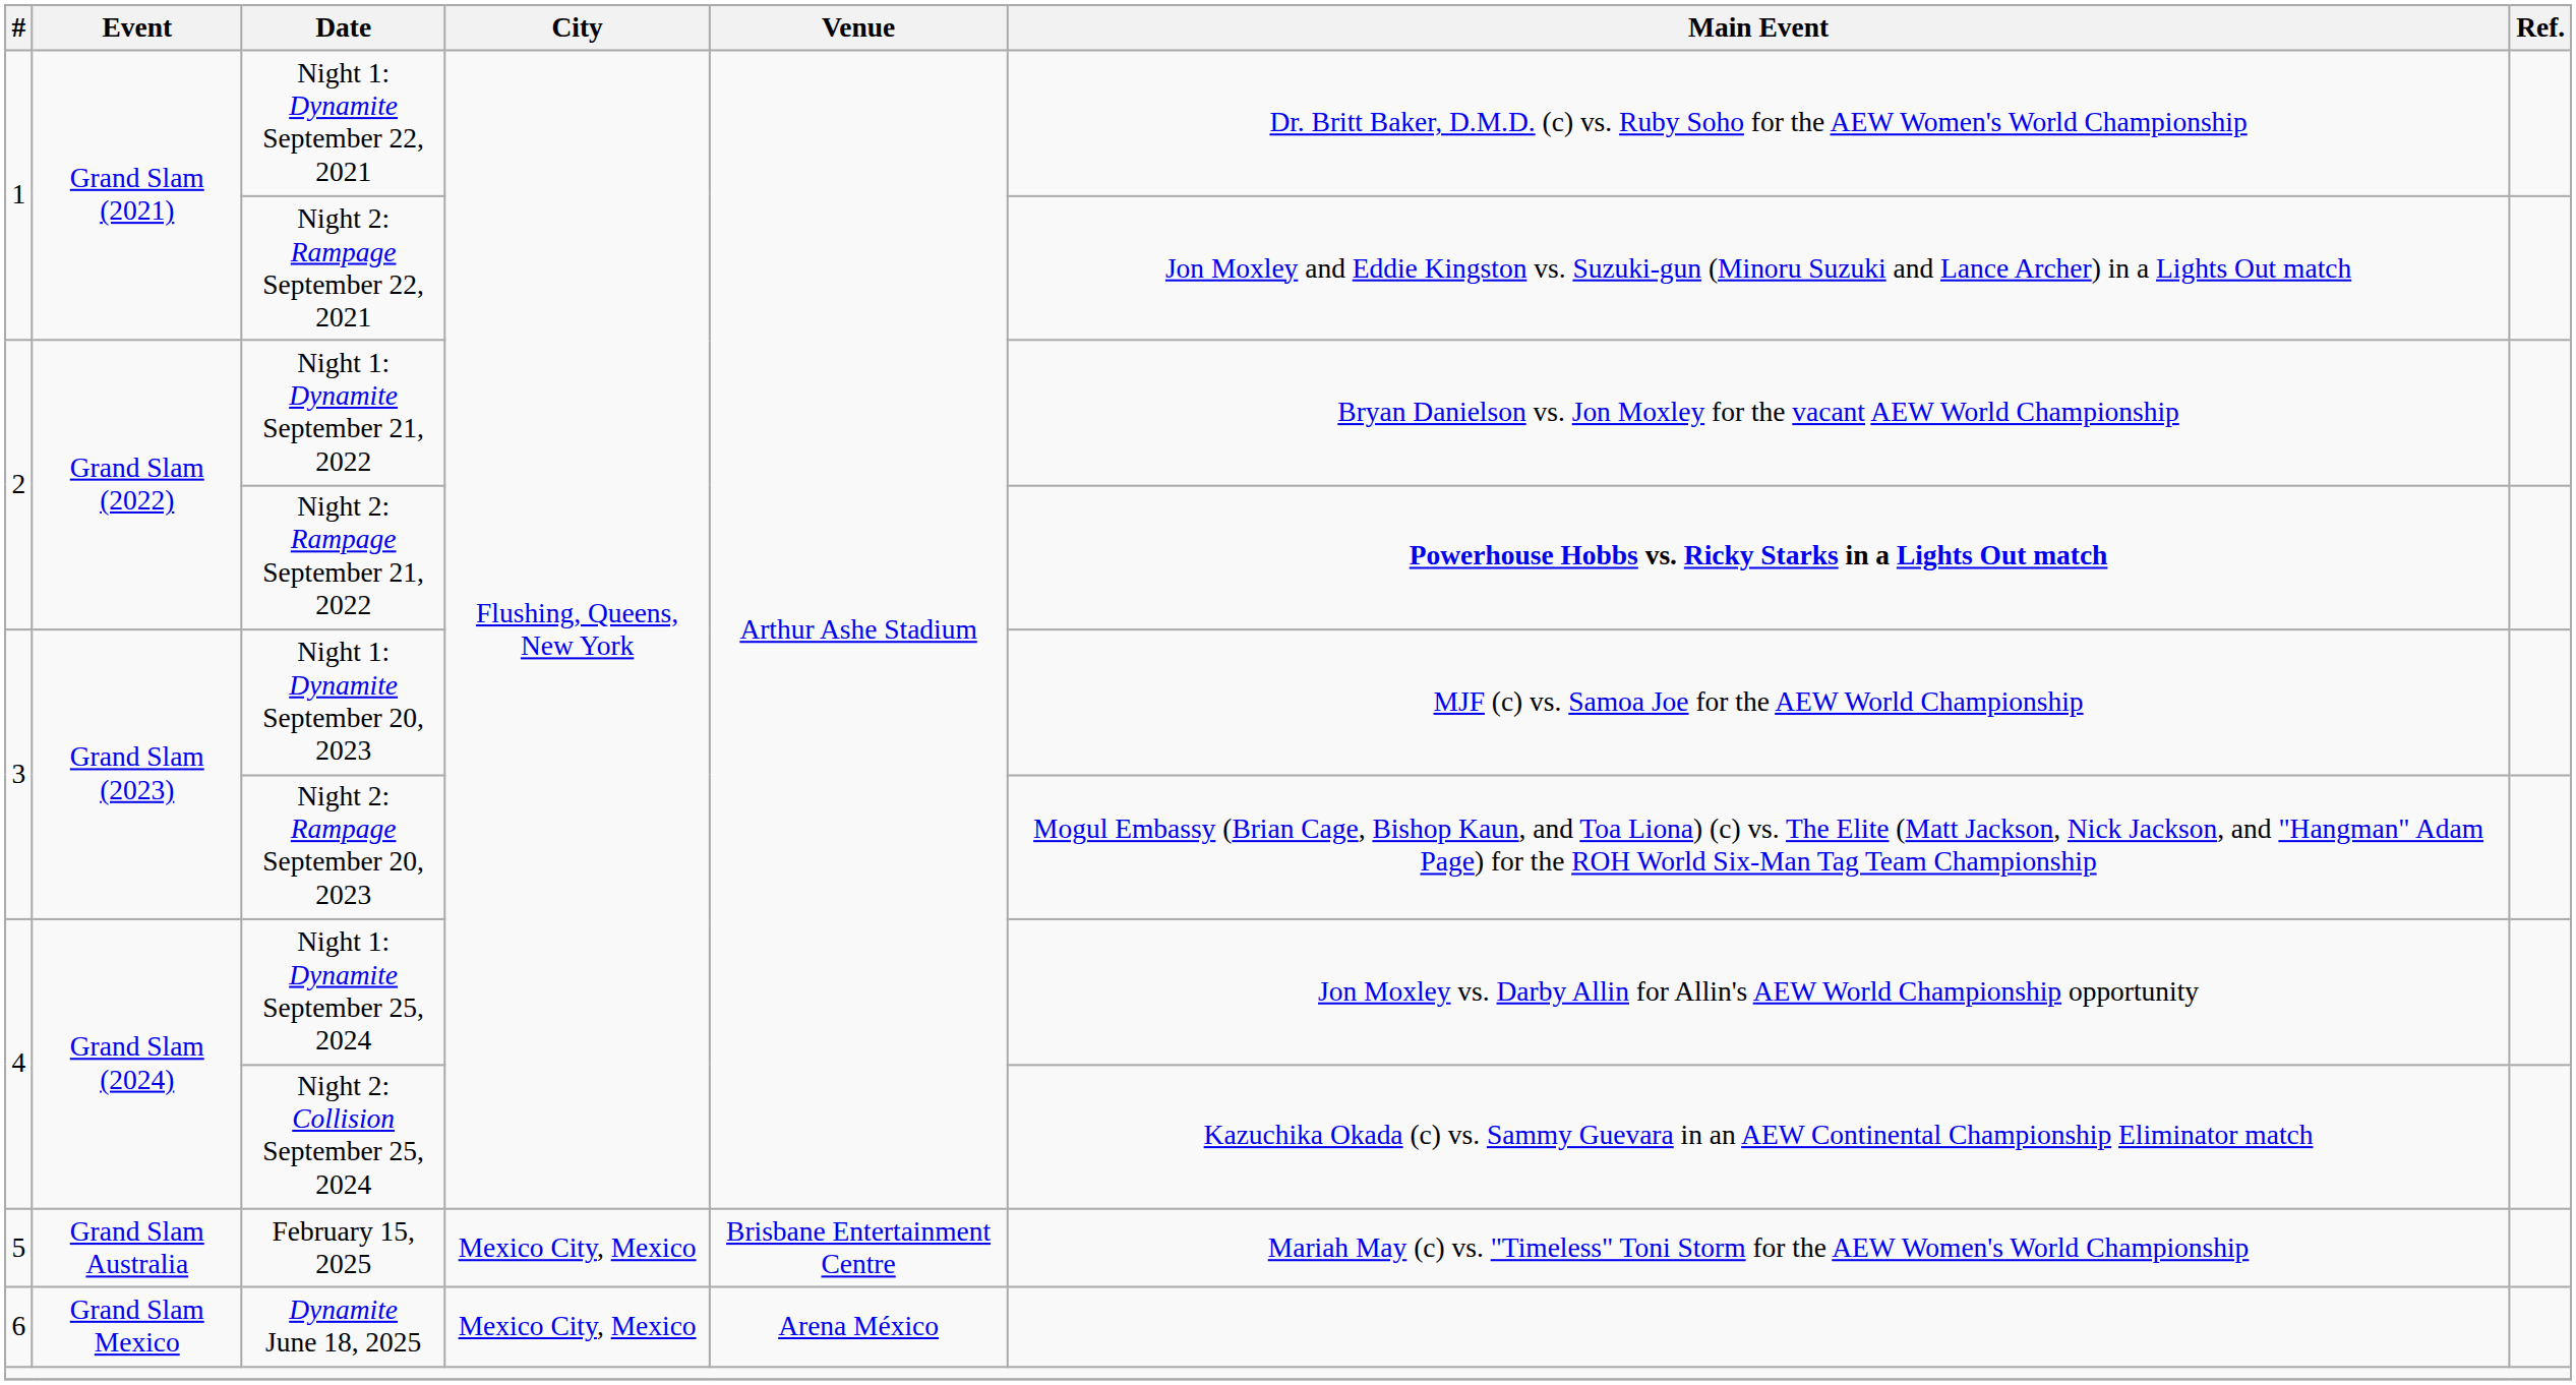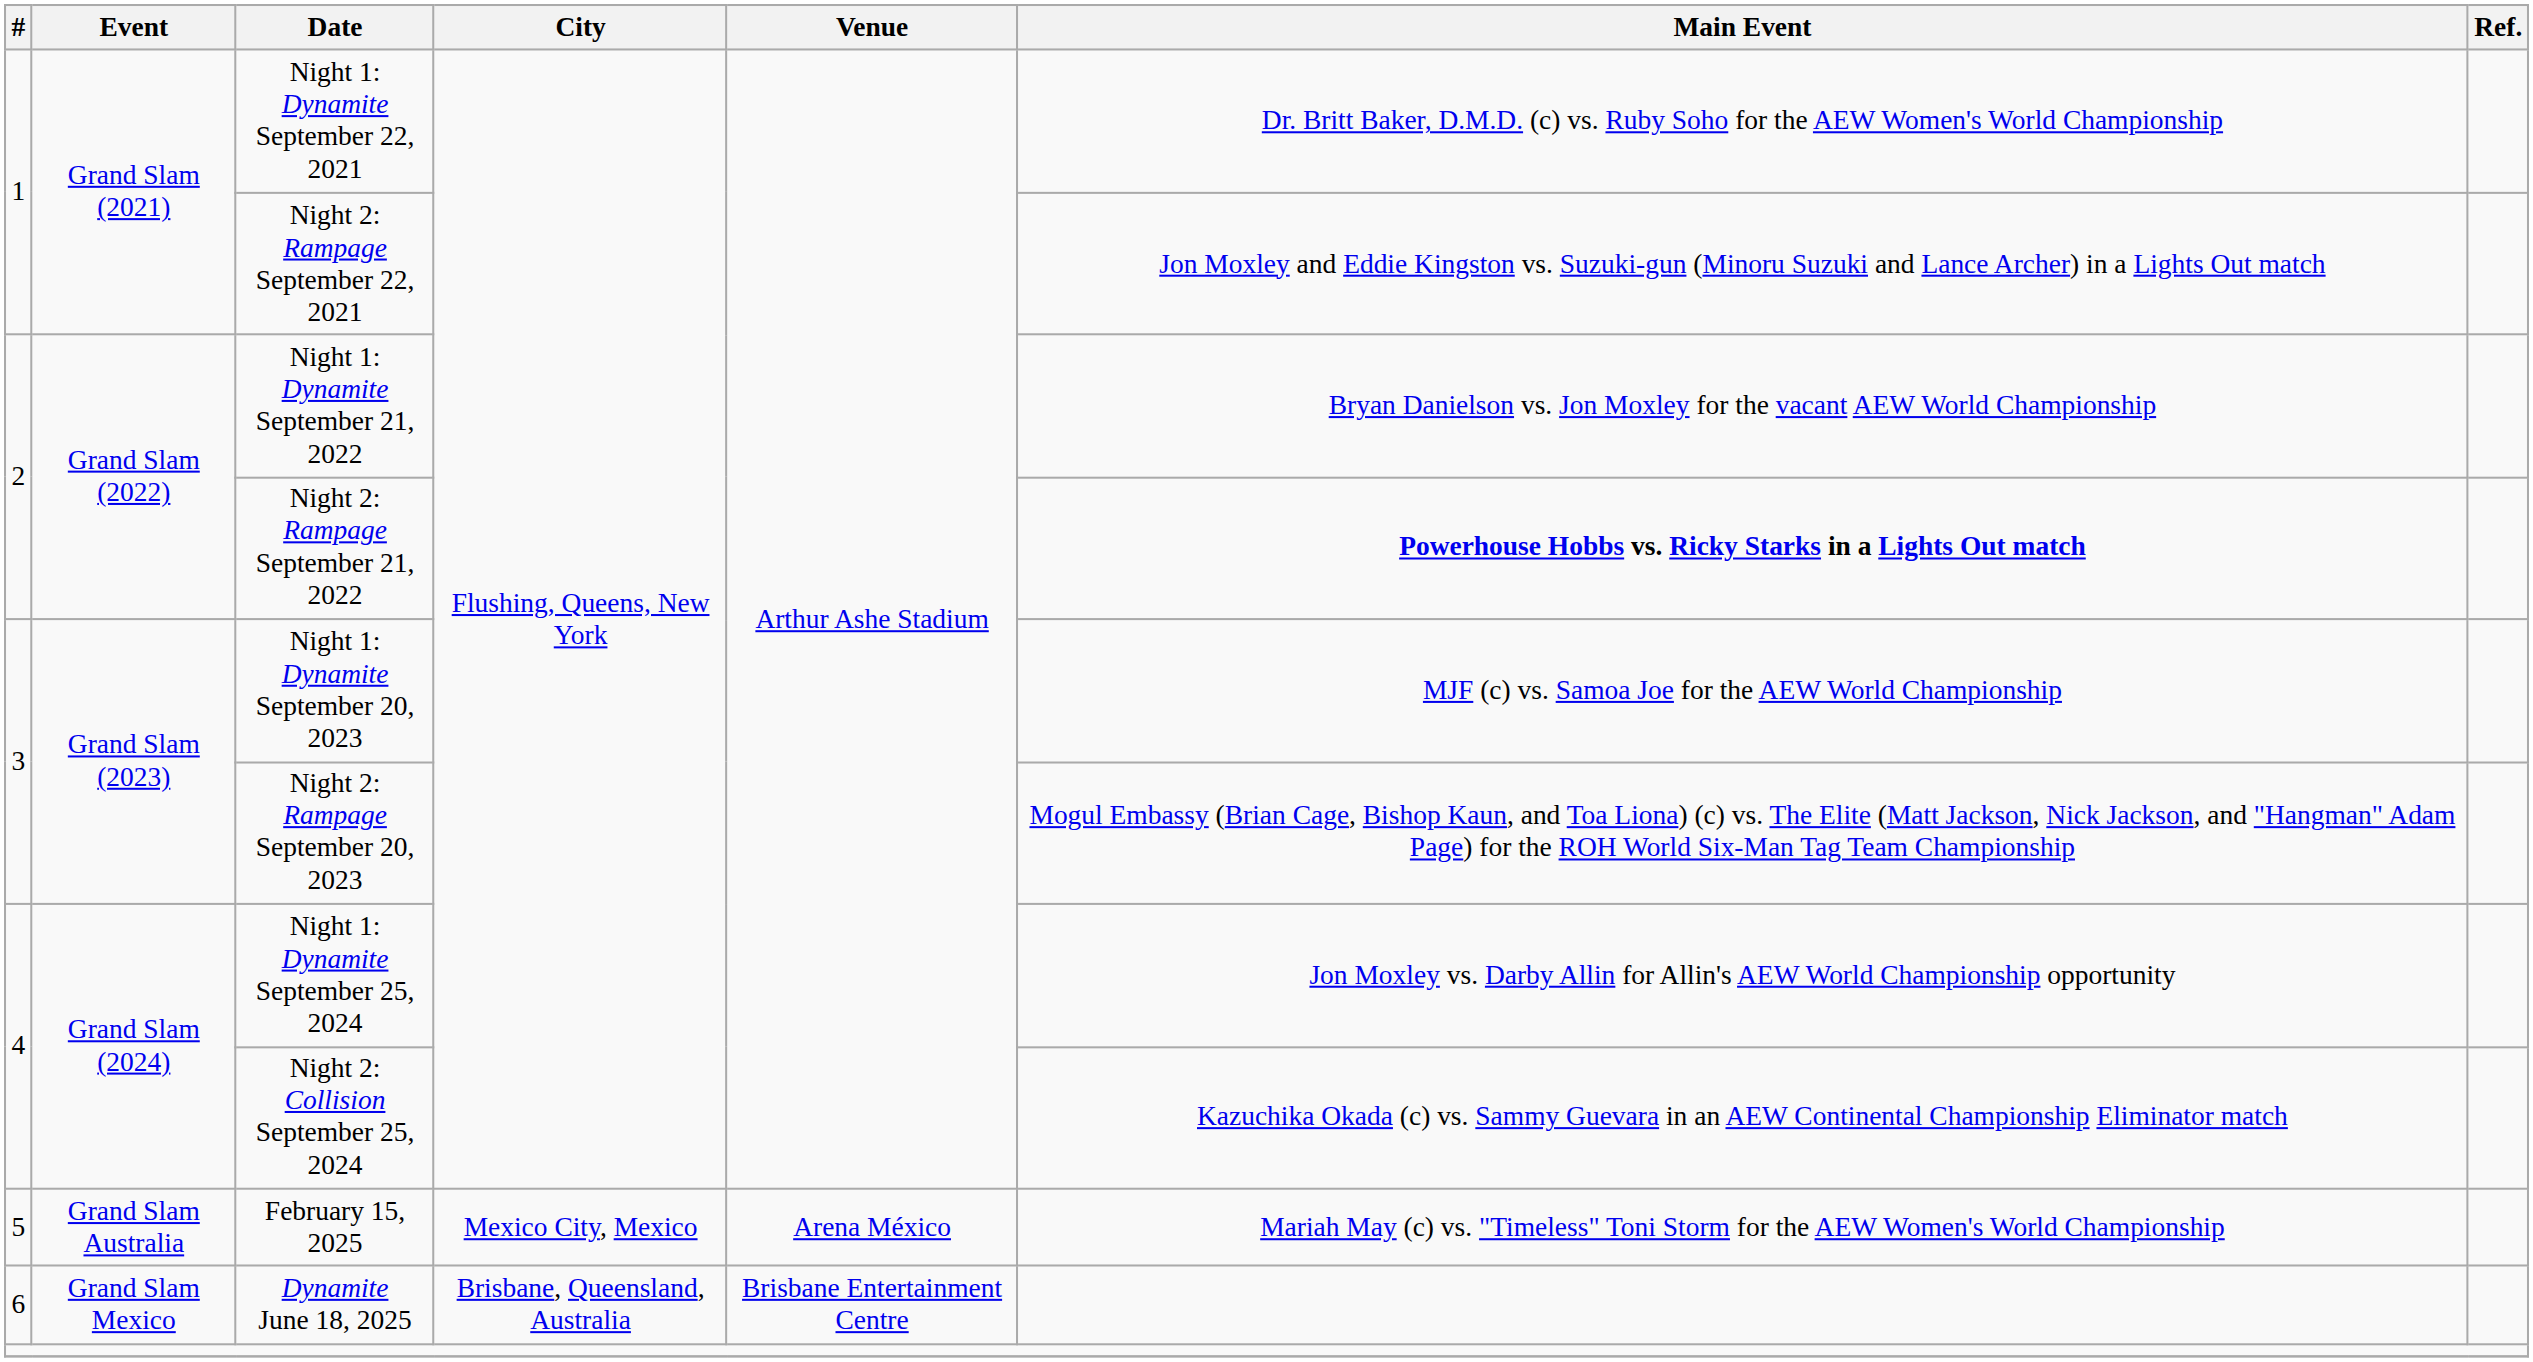 <table class="sortable wikitable succession-box" style="font-size:85%; text-align:center;">
 <tr>
 <th>#</th>
 <th>Event</th>
 <th>Date</th>
 <th>City</th>
 <th>Venue</th>
 <th>Main Event</th>
 <th>Ref.</th>
 </tr>
 <tr>
 <td rowspan=2>1</td>
 <td rowspan=2><a href='#'>Grand Slam (2021)</a></td>
 <td>Night 1:<br><em><a href='#'>Dynamite</a></em><br>September 22, 2021</td>
 <td rowspan=8><a href='#'>Flushing, Queens, New York</a></td>
 <td rowspan=8><a href='#'>Arthur Ashe Stadium</a></td>
 <td><a href='#'>Dr. Britt Baker, D.M.D.</a> (c) vs. <a href='#'>Ruby Soho</a> for the <a href='#'>AEW Women's World Championship</a></td>
 <td></td>
 </tr>
 <tr>
 <td>Night 2:<br><em><a href='#'>Rampage</a></em><br>September 22, 2021<br></td>
 <td><a href='#'>Jon Moxley</a> and <a href='#'>Eddie Kingston</a> vs. <a href='#'>Suzuki-gun</a> (<a href='#'>Minoru Suzuki</a> and <a href='#'>Lance Archer</a>) in a <a href='#'>Lights Out match</a></td>
 <td></td>
 </tr>
 <tr>
 <td rowspan=2>2</td>
 <td rowspan=2><a href='#'>Grand Slam (2022)</a></td>
 <td>Night 1:<br><em><a href='#'>Dynamite</a></em><br>September 21, 2022</td>
 <td><a href='#'>Bryan Danielson</a> vs. <a href='#'>Jon Moxley</a> for the <a href='#'>vacant</a> <a href='#'>AEW World Championship</a></td>
 <td></td>
 </tr>
 <tr>
 <td>Night 2:<br><em><a href='#'>Rampage</a></em><br>September 21, 2022<br></td>
 <td><strong><a href='#'>Powerhouse Hobbs</a> vs. <a href='#'>Ricky Starks</a> in a <a href='#'>Lights Out match</a></strong></td>
 <td></td>
 </tr>
 <tr>
 <td rowspan=2>3</td>
 <td rowspan=2><a href='#'>Grand Slam (2023)</a></td>
 <td>Night 1:<br><em><a href='#'>Dynamite</a></em><br>September 20, 2023</td>
 <td><a href='#'>MJF</a> (c) vs. <a href='#'>Samoa Joe</a> for the <a href='#'>AEW World Championship</a></td>
 <td></td>
 </tr>
 <tr>
 <td>Night 2:<br><em><a href='#'>Rampage</a></em><br>September 20, 2023<br></td>
 <td><a href='#'>Mogul Embassy</a> (<a href='#'>Brian Cage</a>, <a href='#'>Bishop Kaun</a>, and <a href='#'>Toa Liona</a>) (c) vs. <a href='#'>The Elite</a> (<a href='#'>Matt Jackson</a>, <a href='#'>Nick Jackson</a>, and <a href='#'>"Hangman" Adam Page</a>)   for the <a href='#'>ROH World Six-Man Tag Team Championship</a></td>
 <td></td>
 </tr>
 <tr>
 <td rowspan=2>4</td>
 <td rowspan=2><a href='#'>Grand Slam (2024)</a></td>
 <td>Night 1:<br><em><a href='#'>Dynamite</a></em><br>September 25, 2024</td>
 <td><a href='#'>Jon Moxley</a> vs. <a href='#'>Darby Allin</a> for Allin's <a href='#'>AEW World Championship</a> opportunity</td>
 <td></td>
 </tr>
 <tr>
 <td>Night 2:<br><em><a href='#'>Collision</a></em><br>September 25, 2024<br></td>
 <td><a href='#'>Kazuchika Okada</a> (c) vs. <a href='#'>Sammy Guevara</a> in an <a href='#'>AEW Continental Championship</a> <a href='#'>Eliminator match</a></td>
 <td></td>
 </tr>
 <tr>
 <td>5</td>
 <td><a href='#'>Grand Slam Australia</a></td>
 <td>February 15, 2025</td>
 <td><a href='#'>Mexico City</a>, <a href='#'>Mexico</a></td>
-<td><a href='#'>Brisbane Entertainment Centre</a></td>
+<td><a href='#'>Arena México</a></td>
 <td><a href='#'>Mariah May</a> (c) vs. <a href='#'>"Timeless" Toni Storm</a> for the <a href='#'>AEW Women's World Championship</a></td>
 <td></td>
 </tr>
 <tr>
 <td>6</td>
 <td><a href='#'>Grand Slam Mexico</a></td>
 <td><em><a href='#'>Dynamite</a></em><br>June 18, 2025</td>
-<td><a href='#'>Mexico City</a>, <a href='#'>Mexico</a></td>
-<td><a href='#'>Arena México</a></td>
+<td><a href='#'>Brisbane</a>, <a href='#'>Queensland</a>, <a href='#'>Australia</a></td>
+<td><a href='#'>Brisbane Entertainment Centre</a></td>
 <td></td>
 <td></td>
 </tr>
 <tr>
 <td colspan="7"></td>
 </tr>
 <tr>
 </tr>
 </table>
